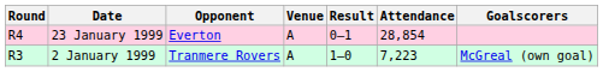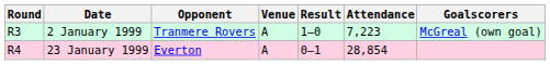 <table class="wikitable">
 <tr>
 <th>Round</th>
 <th>Date</th>
 <th>Opponent</th>
 <th>Venue</th>
 <th>Result</th>
 <th>Attendance</th>
 <th>Goalscorers</th>
 </tr>
+<tr style="background-color: #d0ffe3;">
+<td>R3</td>
+<td>2 January 1999</td>
+<td><a href='#'>Tranmere Rovers</a></td>
+<td>A</td>
+<td>1–0</td>
+<td>7,223</td>
+<td><a href='#'>McGreal</a> (own goal)</td>
+</tr>
 <tr style="background-color: #ffd0e3;">
 <td>R4</td>
 <td>23 January 1999</td>
 <td><a href='#'>Everton</a></td>
 <td>A</td>
 <td>0–1</td>
 <td>28,854</td>
 <td></td>
 </tr>
-<tr style="background-color: #d0ffe3;">
-<td>R3</td>
-<td>2 January 1999</td>
-<td><a href='#'>Tranmere Rovers</a></td>
-<td>A</td>
-<td>1–0</td>
-<td>7,223</td>
-<td><a href='#'>McGreal</a> (own goal)</td>
-</tr>
 </table>
